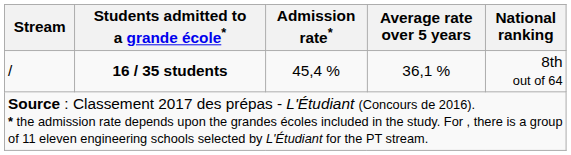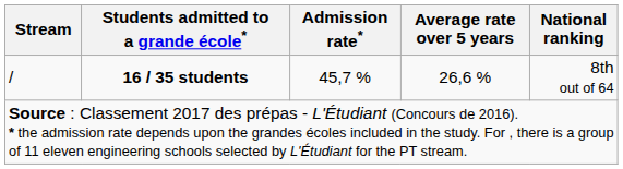 <table class="wikitable centre" style="text-align:right">
 <tr>
 <th>Stream</th>
 <th>Students admitted to <br>a <a href='#'>grande école</a><sup>*</sup></th>
 <th>Admission<br>rate<sup>*</sup></th>
 <th>Average rate<br>over 5 years</th>
 <th>National<br>ranking</th>
 </tr>
 <tr>
 <td align=left>  /    </td>
 <td align="center"><strong>16 / 35 students</strong></td>
-<td align="center">45,4 %</td>
-<td align="center">36,1 %</td>
+<td align="center">45,7 %</td>
+<td align="center">26,6 %</td>
 <td align="right">8th<br><small>out of 64</small></td>
 </tr>
 <tr>
 <td align="left" colspan="6"><strong>Source</strong> : Classement 2017 des prépas - <em>L'Étudiant</em> <small>(Concours de 2016).<br><strong>*</strong> the admission rate depends upon the grandes écoles included in the study. For , there is a group <br>of 11 eleven engineering schools selected by <em>L'Étudiant</em> for the PT stream.</small></td>
 </tr>
 </table>
